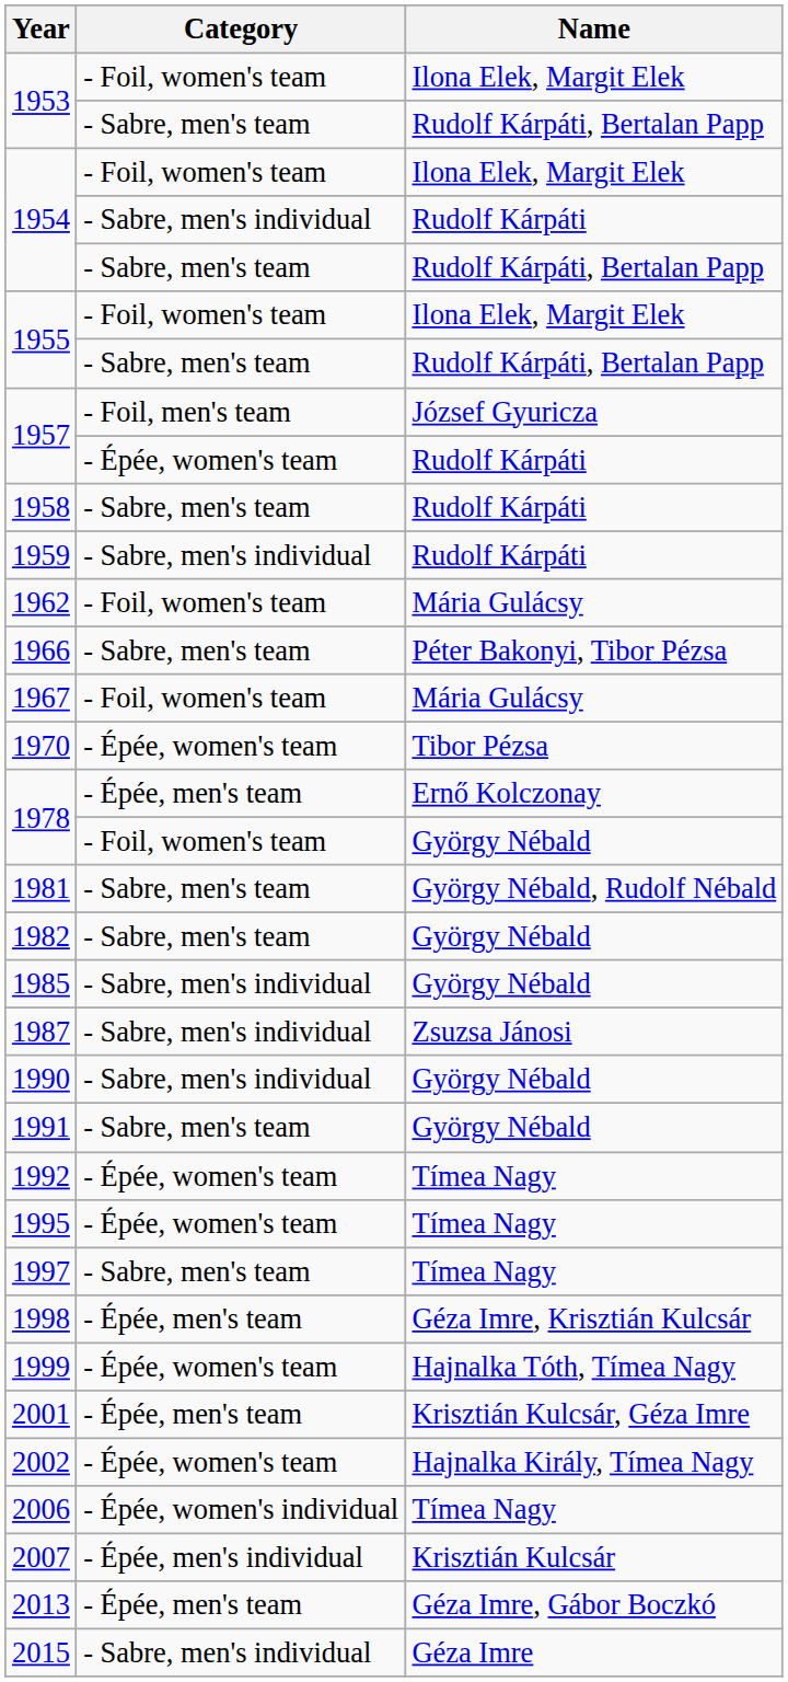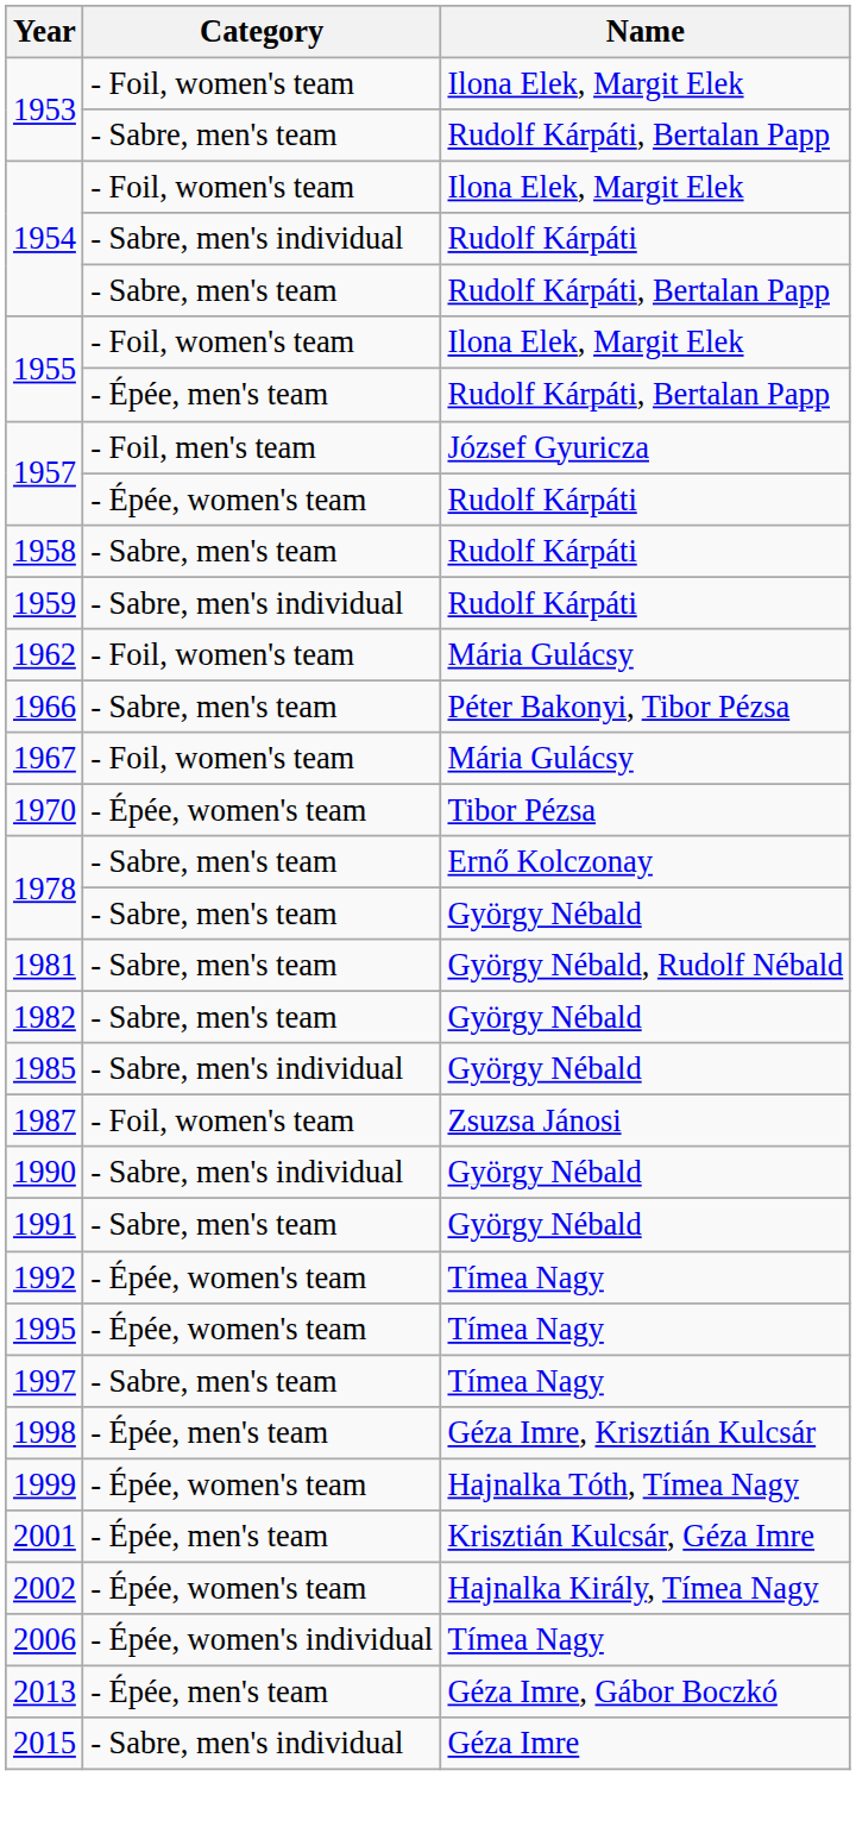 <table class="wikitable sortable" center; style="font-size:95%;">
 <tr>
 <th>Year</th>
 <th>Category</th>
 <th>Name</th>
 </tr>
 <tr>
 <td rowspan=2><a href='#'>1953</a></td>
 <td>- Foil, women's team</td>
 <td><a href='#'>Ilona Elek</a>, <a href='#'>Margit Elek</a></td>
 </tr>
 <tr>
 <td>- Sabre, men's team</td>
 <td><a href='#'>Rudolf Kárpáti</a>, <a href='#'>Bertalan Papp</a></td>
 </tr>
 <tr>
 <td rowspan=3><a href='#'>1954</a></td>
 <td>- Foil, women's team</td>
 <td><a href='#'>Ilona Elek</a>, <a href='#'>Margit Elek</a></td>
 </tr>
 <tr>
 <td>- Sabre, men's individual</td>
 <td><a href='#'>Rudolf Kárpáti</a></td>
 </tr>
 <tr>
 <td>- Sabre, men's team</td>
 <td><a href='#'>Rudolf Kárpáti</a>, <a href='#'>Bertalan Papp</a></td>
 </tr>
 <tr>
 <td rowspan=2><a href='#'>1955</a></td>
 <td>- Foil, women's team</td>
 <td><a href='#'>Ilona Elek</a>, <a href='#'>Margit Elek</a></td>
 </tr>
 <tr>
-<td>- Sabre, men's team</td>
+<td>- Épée, men's team</td>
 <td><a href='#'>Rudolf Kárpáti</a>, <a href='#'>Bertalan Papp</a></td>
 </tr>
 <tr>
 <td rowspan=2><a href='#'>1957</a></td>
 <td>- Foil, men's team</td>
 <td><a href='#'>József Gyuricza</a></td>
 </tr>
 <tr>
 <td>- Épée, women's team</td>
 <td><a href='#'>Rudolf Kárpáti</a></td>
 </tr>
 <tr>
 <td><a href='#'>1958</a></td>
 <td>- Sabre, men's team</td>
 <td><a href='#'>Rudolf Kárpáti</a></td>
 </tr>
 <tr>
 <td><a href='#'>1959</a></td>
 <td>- Sabre, men's individual</td>
 <td><a href='#'>Rudolf Kárpáti</a></td>
 </tr>
 <tr>
 <td><a href='#'>1962</a></td>
 <td>- Foil, women's team</td>
 <td><a href='#'>Mária Gulácsy</a></td>
 </tr>
 <tr>
 <td><a href='#'>1966</a></td>
 <td>- Sabre, men's team</td>
 <td><a href='#'>Péter Bakonyi</a>, <a href='#'>Tibor Pézsa</a></td>
 </tr>
 <tr>
 <td><a href='#'>1967</a></td>
 <td>- Foil, women's team</td>
 <td><a href='#'>Mária Gulácsy</a></td>
 </tr>
 <tr>
 <td><a href='#'>1970</a></td>
 <td>- Épée, women's team</td>
 <td><a href='#'>Tibor Pézsa</a></td>
 </tr>
 <tr>
 <td rowspan=2><a href='#'>1978</a></td>
-<td>- Épée, men's team</td>
+<td>- Sabre, men's team</td>
 <td><a href='#'>Ernő Kolczonay</a></td>
 </tr>
 <tr>
-<td>- Foil, women's team</td>
+<td>- Sabre, men's team</td>
 <td><a href='#'>György Nébald</a></td>
 </tr>
 <tr>
 <td><a href='#'>1981</a></td>
 <td>- Sabre, men's team</td>
 <td><a href='#'>György Nébald</a>, <a href='#'>Rudolf Nébald</a></td>
 </tr>
 <tr>
 <td><a href='#'>1982</a></td>
 <td>- Sabre, men's team</td>
 <td><a href='#'>György Nébald</a></td>
 </tr>
 <tr>
 <td><a href='#'>1985</a></td>
 <td>- Sabre, men's individual</td>
 <td><a href='#'>György Nébald</a></td>
 </tr>
 <tr>
 <td><a href='#'>1987</a></td>
-<td>- Sabre, men's individual</td>
+<td>- Foil, women's team</td>
 <td><a href='#'>Zsuzsa Jánosi</a></td>
 </tr>
 <tr>
 <td><a href='#'>1990</a></td>
 <td>- Sabre, men's individual</td>
 <td><a href='#'>György Nébald</a></td>
 </tr>
 <tr>
 <td><a href='#'>1991</a></td>
 <td>- Sabre, men's team</td>
 <td><a href='#'>György Nébald</a></td>
 </tr>
 <tr>
 <td><a href='#'>1992</a></td>
 <td>- Épée, women's team</td>
 <td><a href='#'>Tímea Nagy</a></td>
 </tr>
 <tr>
 <td><a href='#'>1995</a></td>
 <td>- Épée, women's team</td>
 <td><a href='#'>Tímea Nagy</a></td>
 </tr>
 <tr>
 <td><a href='#'>1997</a></td>
 <td>- Sabre, men's team</td>
 <td><a href='#'>Tímea Nagy</a></td>
 </tr>
 <tr>
 <td><a href='#'>1998</a></td>
 <td>- Épée, men's team</td>
 <td><a href='#'>Géza Imre</a>, <a href='#'>Krisztián Kulcsár</a></td>
 </tr>
 <tr>
 <td><a href='#'>1999</a></td>
 <td>- Épée, women's team</td>
 <td><a href='#'>Hajnalka Tóth</a>, <a href='#'>Tímea Nagy</a></td>
 </tr>
 <tr>
 <td><a href='#'>2001</a></td>
 <td>- Épée, men's team</td>
 <td><a href='#'>Krisztián Kulcsár</a>, <a href='#'>Géza Imre</a></td>
 </tr>
 <tr>
 <td><a href='#'>2002</a></td>
 <td>- Épée, women's team</td>
 <td><a href='#'>Hajnalka Király</a>, <a href='#'>Tímea Nagy</a></td>
 </tr>
 <tr>
 <td><a href='#'>2006</a></td>
 <td>- Épée, women's individual</td>
 <td><a href='#'>Tímea Nagy</a></td>
 </tr>
 <tr>
-<td><a href='#'>2007</a></td>
-<td>- Épée, men's individual</td>
-<td><a href='#'>Krisztián Kulcsár</a></td>
-</tr>
-<tr>
 <td><a href='#'>2013</a></td>
 <td>- Épée, men's team</td>
 <td><a href='#'>Géza Imre</a>, <a href='#'>Gábor Boczkó</a></td>
 </tr>
 <tr>
 <td><a href='#'>2015</a></td>
 <td>- Sabre, men's individual</td>
 <td><a href='#'>Géza Imre</a></td>
 </tr>
 </table>
